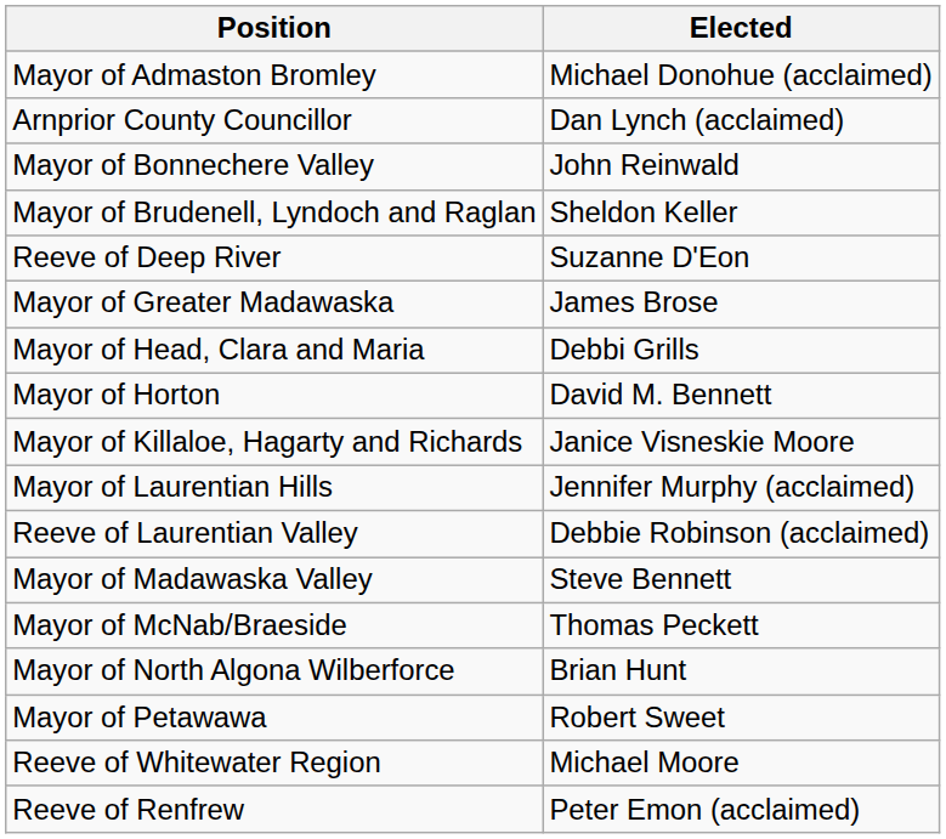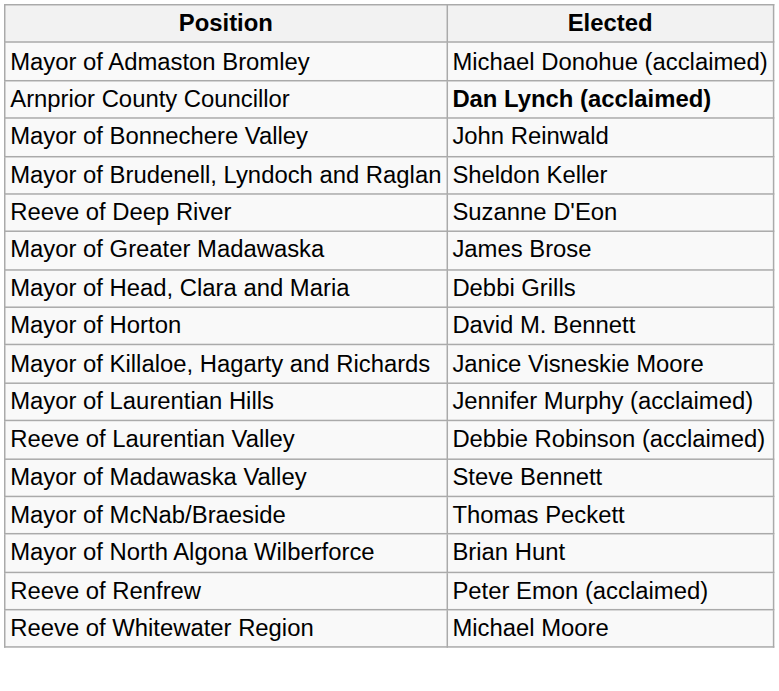 <table class="wikitable">
 <tr>
 <th>Position</th>
 <th>Elected</th>
 </tr>
 <tr>
 <td>Mayor of Admaston Bromley</td>
 <td>Michael Donohue (acclaimed)</td>
 </tr>
 <tr>
 <td>Arnprior County Councillor</td>
-<td>Dan Lynch (acclaimed)</td>
+<td><strong>Dan Lynch (acclaimed)</strong></td>
 </tr>
 <tr>
 <td>Mayor of Bonnechere Valley</td>
 <td>John Reinwald</td>
 </tr>
 <tr>
 <td>Mayor of Brudenell, Lyndoch and Raglan</td>
 <td>Sheldon Keller</td>
 </tr>
 <tr>
 <td>Reeve of Deep River</td>
 <td>Suzanne D'Eon</td>
 </tr>
 <tr>
 <td>Mayor of Greater Madawaska</td>
 <td>James Brose</td>
 </tr>
 <tr>
 <td>Mayor of Head, Clara and Maria</td>
 <td>Debbi Grills</td>
 </tr>
 <tr>
 <td>Mayor of Horton</td>
 <td>David M. Bennett</td>
 </tr>
 <tr>
 <td>Mayor of Killaloe, Hagarty and Richards</td>
 <td>Janice Visneskie Moore</td>
 </tr>
 <tr>
 <td>Mayor of Laurentian Hills</td>
 <td>Jennifer Murphy (acclaimed)</td>
 </tr>
 <tr>
 <td>Reeve of Laurentian Valley</td>
 <td>Debbie Robinson (acclaimed)</td>
 </tr>
 <tr>
 <td>Mayor of Madawaska Valley</td>
 <td>Steve Bennett</td>
 </tr>
 <tr>
 <td>Mayor of McNab/Braeside</td>
 <td>Thomas Peckett</td>
 </tr>
 <tr>
 <td>Mayor of North Algona Wilberforce</td>
 <td>Brian Hunt</td>
 </tr>
 <tr>
-<td>Mayor of Petawawa</td>
-<td>Robert Sweet</td>
+<td>Reeve of Renfrew</td>
+<td>Peter Emon (acclaimed)</td>
 </tr>
 <tr>
 <td>Reeve of Whitewater Region</td>
 <td>Michael Moore</td>
 </tr>
-<tr>
-<td>Reeve of Renfrew</td>
-<td>Peter Emon (acclaimed)</td>
-</tr>
 </table>
